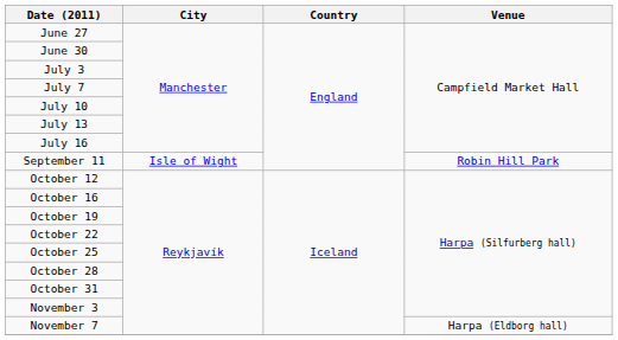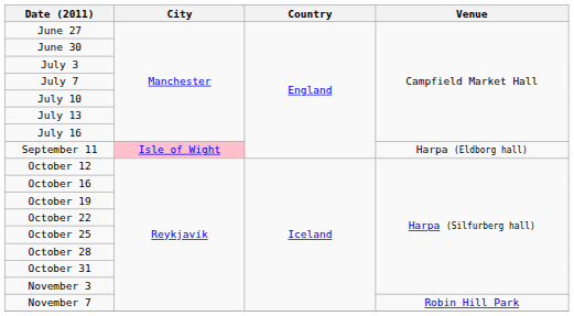 <table class="wikitable plainrowheaders" style="text-align: center;">
 <tr>
 <th scope="col" style="width:10em;">Date (2011)</th>
 <th scope="col" style="width:12em;">City</th>
 <th scope="col" style="width:12em;">Country</th>
 <th scope="col" style="width:18em;">Venue</th>
 </tr>
 <tr>
 <td>June 27</td>
 <td rowspan="7"><a href='#'>Manchester</a></td>
 <td rowspan="8"><a href='#'>England</a></td>
 <td rowspan="7">Campfield Market Hall</td>
 </tr>
 <tr>
 <td>June 30</td>
 </tr>
 <tr>
 <td>July 3</td>
 </tr>
 <tr>
 <td>July 7</td>
 </tr>
 <tr>
 <td>July 10</td>
 </tr>
 <tr>
 <td>July 13</td>
 </tr>
 <tr>
 <td>July 16</td>
 </tr>
 <tr>
 <td>September 11</td>
-<td><a href='#'>Isle of Wight</a></td>
-<td><a href='#'>Robin Hill Park</a></td>
+<td style="background: pink;"><a href='#'>Isle of Wight</a></td>
+<td>Harpa <small>(Eldborg hall)</small></td>
 </tr>
 <tr>
 <td>October 12</td>
 <td rowspan="9"><a href='#'>Reykjavík</a></td>
 <td rowspan="9"><a href='#'>Iceland</a></td>
 <td rowspan="8"><a href='#'>Harpa</a> <small>(Silfurberg hall)</small></td>
 </tr>
 <tr>
 <td>October 16</td>
 </tr>
 <tr>
 <td>October 19</td>
 </tr>
 <tr>
 <td>October 22</td>
 </tr>
 <tr>
 <td>October 25</td>
 </tr>
 <tr>
 <td>October 28</td>
 </tr>
 <tr>
 <td>October 31</td>
 </tr>
 <tr>
 <td>November 3</td>
 </tr>
 <tr>
 <td>November 7</td>
-<td>Harpa <small>(Eldborg hall)</small></td>
+<td><a href='#'>Robin Hill Park</a></td>
 </tr>
 <tr>
 </tr>
 </table>
